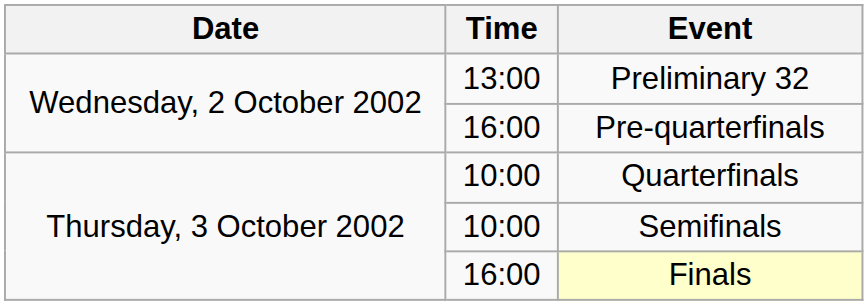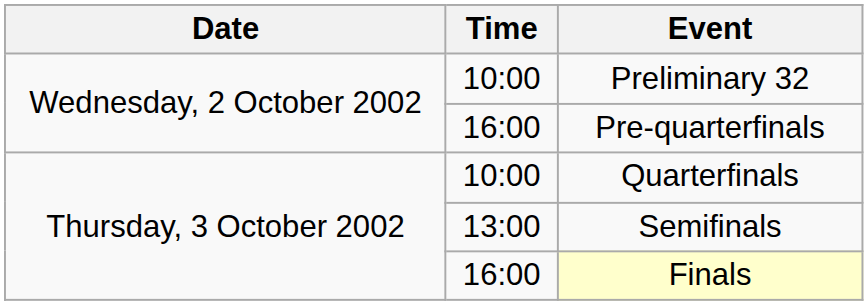 <table class = "wikitable" style="text-align:center;">
 <tr>
 <th width=220>Date</th>
 <th width=50>Time</th>
 <th width=150>Event</th>
 </tr>
 <tr>
 <td rowspan=2>Wednesday, 2 October 2002</td>
-<td>13:00</td>
+<td>10:00</td>
 <td>Preliminary 32</td>
 </tr>
 <tr>
 <td>16:00</td>
 <td>Pre-quarterfinals</td>
 </tr>
 <tr>
 <td rowspan=3>Thursday, 3 October 2002</td>
 <td>10:00</td>
 <td>Quarterfinals</td>
 </tr>
 <tr>
-<td>10:00</td>
+<td>13:00</td>
 <td>Semifinals</td>
 </tr>
 <tr>
 <td>16:00</td>
 <td bgcolor=ffffcc>Finals</td>
 </tr>
 </table>
